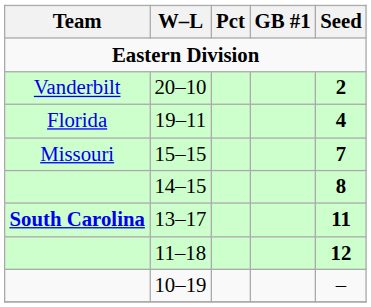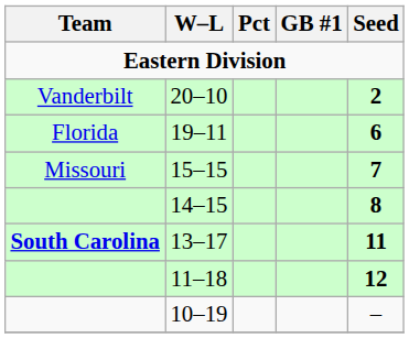 <table class="wikitable" style="float:left; margin-right:1em; text-align:center;">
 <tr>
 <th>Team</th>
 <th>W–L</th>
 <th>Pct</th>
 <th>GB #1</th>
 <th>Seed<br></th>
 </tr>
 <tr>
 <td colspan="7" align="center"><strong>Eastern Division</strong></td>
 </tr>
 <tr bgcolor=#ccffcc>
 <td><a href='#'>Vanderbilt</a></td>
 <td>20–10</td>
 <td></td>
 <td></td>
 <td><strong>2</strong></td>
 </tr>
 <tr bgcolor=#ccffcc>
 <td><a href='#'>Florida</a></td>
 <td>19–11</td>
 <td></td>
 <td></td>
-<td><strong>4</strong></td>
+<td><strong>6</strong></td>
 </tr>
 <tr bgcolor=#ccffcc>
 <td><a href='#'>Missouri</a></td>
 <td>15–15</td>
 <td></td>
 <td></td>
 <td><strong>7</strong></td>
 </tr>
 <tr bgcolor=#ccffcc>
 <td></td>
 <td>14–15</td>
 <td></td>
 <td></td>
 <td><strong>8</strong></td>
 </tr>
 <tr bgcolor=#ccffcc>
 <td><strong><a href='#'>South Carolina</a></strong></td>
 <td>13–17</td>
 <td></td>
 <td></td>
 <td><strong>11</strong></td>
 </tr>
 <tr bgcolor=#ccffcc>
 <td></td>
 <td>11–18</td>
 <td></td>
 <td></td>
 <td><strong>12</strong></td>
 </tr>
 <tr>
 <td></td>
 <td>10–19</td>
 <td></td>
 <td></td>
 <td>–</td>
 </tr>
 <tr bgcolor=CC0000>
 </tr>
 </table>
